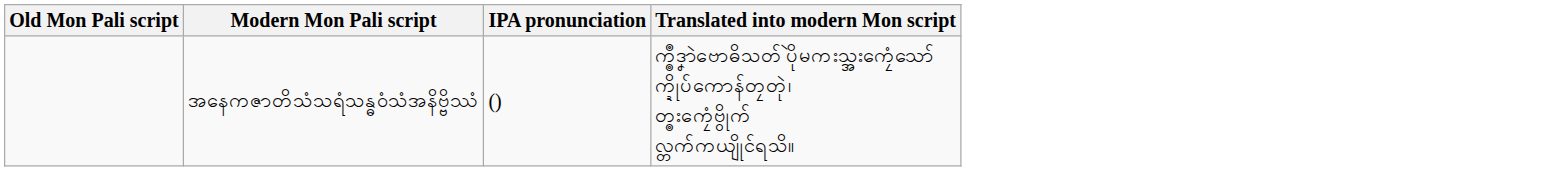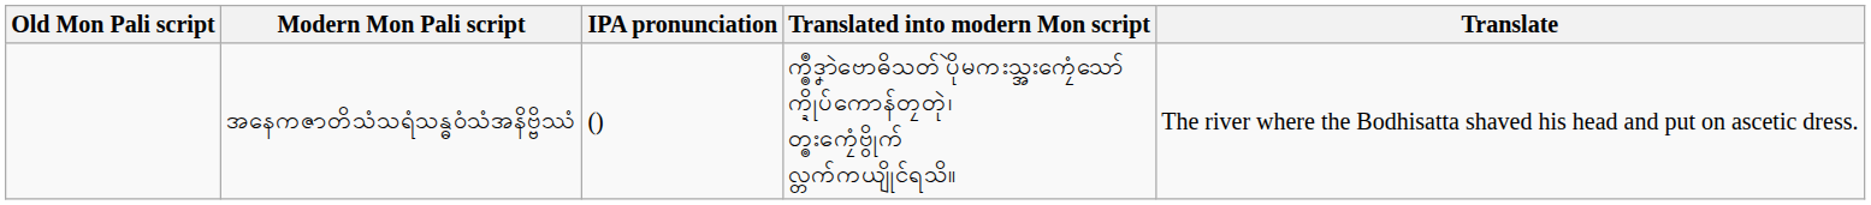 <table class=wikitable>
 <tr>
 <th>Old Mon Pali script</th>
 <th>Modern Mon Pali script</th>
 <th>IPA pronunciation</th>
 <th>Translated into modern Mon script</th>
+<th>Translate</th>
 </tr>
 <tr>
 <td></td>
 <td>အနေကဇာတိသံသရံသန္ဓဝံသံအနိဗ္ဗိဿံ</td>
 <td>()</td>
 <td>က္ၜဳဒၞာဲဗောဓိသတ်ပိုဲမကးသ္အးကၠေံသော်<br>က္ဍိုပ်ကောန်တၠတုဲ၊ <br>တ္ၜးကၠေံဗွိုက်<br>လ္တက်ကယျိုၚ်ရသိ။</td>
+<td>The river where the Bodhisatta shaved his head and put on ascetic dress.</td>
 </tr>
 </table>
